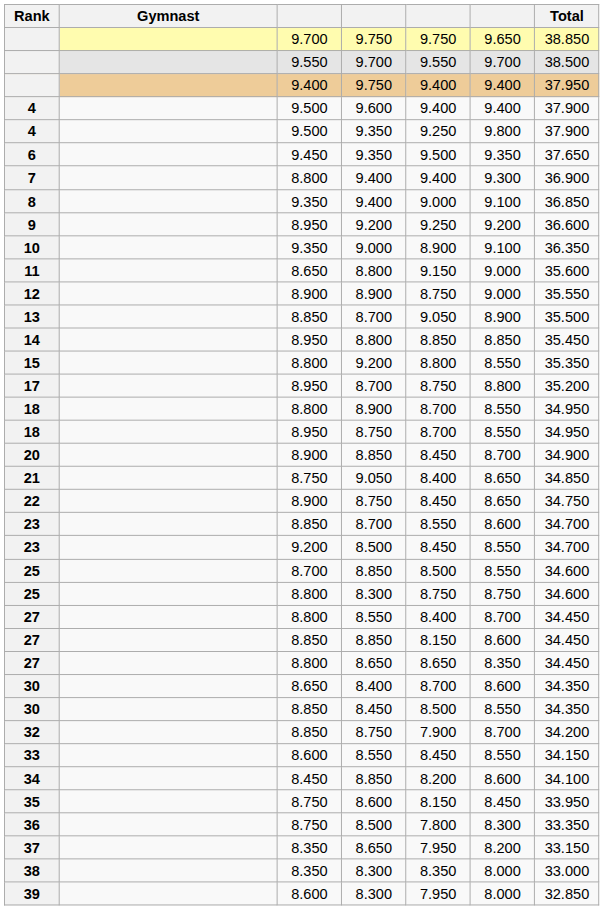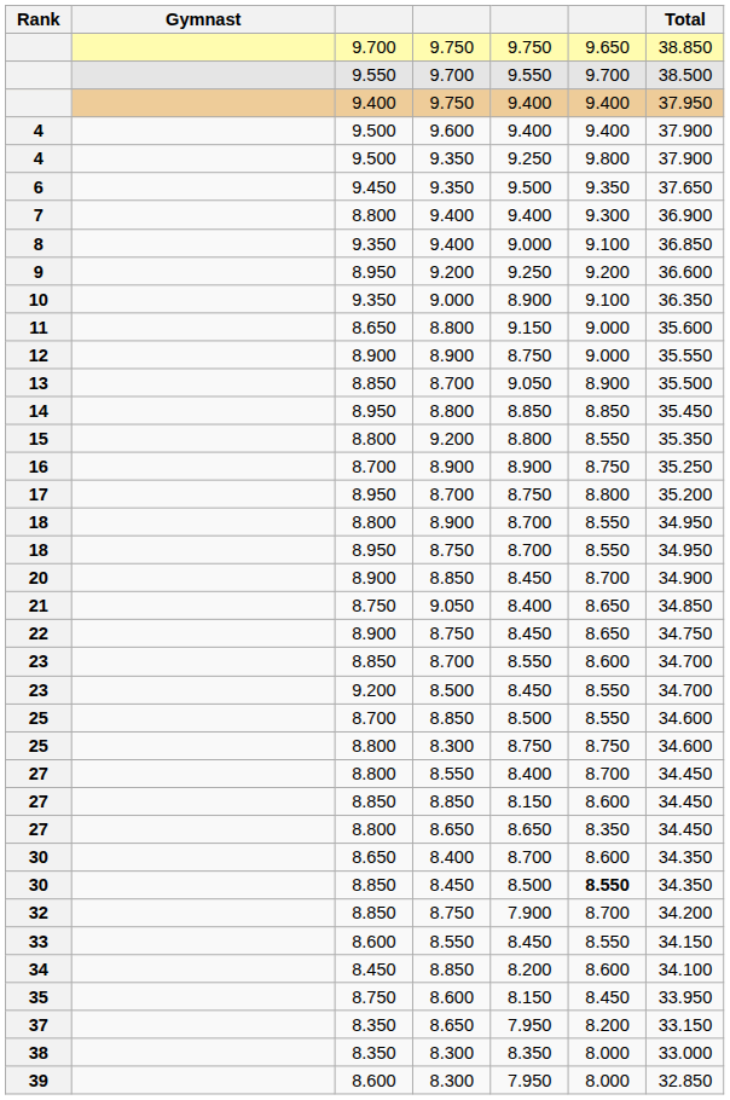 <table class="wikitable sortable" style="text-align:center; font-size:95%">
 <tr>
 <th scope="col" style="width:50px;">Rank</th>
 <th scope="col" style="width:220px;">Gymnast</th>
 <th scope="col" style="width:60px;"></th>
 <th scope="col" style="width:60px;"></th>
 <th scope="col" style="width:60px;"></th>
 <th scope="col" style="width:60px;"></th>
 <th scope="col" style="width:60px;">Total</th>
 </tr>
 <tr style="background:#fffcaf;">
 <th scope=row style="text-align:center"></th>
 <td align=left></td>
 <td>9.700</td>
 <td>9.750</td>
 <td>9.750</td>
 <td>9.650</td>
 <td>38.850</td>
 </tr>
 <tr style="background:#e5e5e5;">
 <th scope=row style="text-align:center"></th>
 <td align=left></td>
 <td>9.550</td>
 <td>9.700</td>
 <td>9.550</td>
 <td>9.700</td>
 <td>38.500</td>
 </tr>
 <tr style="background:#ec9;">
 <th scope=row style="text-align:center"></th>
 <td align=left></td>
 <td>9.400</td>
 <td>9.750</td>
 <td>9.400</td>
 <td>9.400</td>
 <td>37.950</td>
 </tr>
 <tr>
 <th scope=row style="text-align:center">4</th>
 <td align=left></td>
 <td>9.500</td>
 <td>9.600</td>
 <td>9.400</td>
 <td>9.400</td>
 <td>37.900</td>
 </tr>
 <tr>
 <th scope=row style="text-align:center">4</th>
 <td align=left></td>
 <td>9.500</td>
 <td>9.350</td>
 <td>9.250</td>
 <td>9.800</td>
 <td>37.900</td>
 </tr>
 <tr>
 <th scope=row style="text-align:center">6</th>
 <td align=left></td>
 <td>9.450</td>
 <td>9.350</td>
 <td>9.500</td>
 <td>9.350</td>
 <td>37.650</td>
 </tr>
 <tr>
 <th scope=row style="text-align:center">7</th>
 <td align=left></td>
 <td>8.800</td>
 <td>9.400</td>
 <td>9.400</td>
 <td>9.300</td>
 <td>36.900</td>
 </tr>
 <tr>
 <th scope=row style="text-align:center">8</th>
 <td align=left></td>
 <td>9.350</td>
 <td>9.400</td>
 <td>9.000</td>
 <td>9.100</td>
 <td>36.850</td>
 </tr>
 <tr>
 <th scope=row style="text-align:center">9</th>
 <td align=left></td>
 <td>8.950</td>
 <td>9.200</td>
 <td>9.250</td>
 <td>9.200</td>
 <td>36.600</td>
 </tr>
 <tr>
 <th scope=row style="text-align:center">10</th>
 <td align=left></td>
 <td>9.350</td>
 <td>9.000</td>
 <td>8.900</td>
 <td>9.100</td>
 <td>36.350</td>
 </tr>
 <tr>
 <th scope=row style="text-align:center">11</th>
 <td align=left></td>
 <td>8.650</td>
 <td>8.800</td>
 <td>9.150</td>
 <td>9.000</td>
 <td>35.600</td>
 </tr>
 <tr>
 <th scope=row style="text-align:center">12</th>
 <td align=left></td>
 <td>8.900</td>
 <td>8.900</td>
 <td>8.750</td>
 <td>9.000</td>
 <td>35.550</td>
 </tr>
 <tr>
 <th scope=row style="text-align:center">13</th>
 <td align=left></td>
 <td>8.850</td>
 <td>8.700</td>
 <td>9.050</td>
 <td>8.900</td>
 <td>35.500</td>
 </tr>
 <tr>
 <th scope=row style="text-align:center">14</th>
 <td align=left></td>
 <td>8.950</td>
 <td>8.800</td>
 <td>8.850</td>
 <td>8.850</td>
 <td>35.450</td>
 </tr>
 <tr>
 <th scope=row style="text-align:center">15</th>
 <td align=left></td>
 <td>8.800</td>
 <td>9.200</td>
 <td>8.800</td>
 <td>8.550</td>
 <td>35.350</td>
 </tr>
 <tr>
+<th scope=row style="text-align:center">16</th>
+<td align=left></td>
+<td>8.700</td>
+<td>8.900</td>
+<td>8.900</td>
+<td>8.750</td>
+<td>35.250</td>
+</tr>
+<tr>
 <th scope=row style="text-align:center">17</th>
 <td align=left></td>
 <td>8.950</td>
 <td>8.700</td>
 <td>8.750</td>
 <td>8.800</td>
 <td>35.200</td>
 </tr>
 <tr>
 <th scope=row style="text-align:center">18</th>
 <td align=left></td>
 <td>8.800</td>
 <td>8.900</td>
 <td>8.700</td>
 <td>8.550</td>
 <td>34.950</td>
 </tr>
 <tr>
 <th scope=row style="text-align:center">18</th>
 <td align=left></td>
 <td>8.950</td>
 <td>8.750</td>
 <td>8.700</td>
 <td>8.550</td>
 <td>34.950</td>
 </tr>
 <tr>
 <th scope=row style="text-align:center">20</th>
 <td align=left></td>
 <td>8.900</td>
 <td>8.850</td>
 <td>8.450</td>
 <td>8.700</td>
 <td>34.900</td>
 </tr>
 <tr>
 <th scope=row style="text-align:center">21</th>
 <td align=left></td>
 <td>8.750</td>
 <td>9.050</td>
 <td>8.400</td>
 <td>8.650</td>
 <td>34.850</td>
 </tr>
 <tr>
 <th scope=row style="text-align:center">22</th>
 <td align=left></td>
 <td>8.900</td>
 <td>8.750</td>
 <td>8.450</td>
 <td>8.650</td>
 <td>34.750</td>
 </tr>
 <tr>
 <th scope=row style="text-align:center">23</th>
 <td align=left></td>
 <td>8.850</td>
 <td>8.700</td>
 <td>8.550</td>
 <td>8.600</td>
 <td>34.700</td>
 </tr>
 <tr>
 <th scope=row style="text-align:center">23</th>
 <td align=left></td>
 <td>9.200</td>
 <td>8.500</td>
 <td>8.450</td>
 <td>8.550</td>
 <td>34.700</td>
 </tr>
 <tr>
 <th scope=row style="text-align:center">25</th>
 <td align=left></td>
 <td>8.700</td>
 <td>8.850</td>
 <td>8.500</td>
 <td>8.550</td>
 <td>34.600</td>
 </tr>
 <tr>
 <th scope=row style="text-align:center">25</th>
 <td align=left></td>
 <td>8.800</td>
 <td>8.300</td>
 <td>8.750</td>
 <td>8.750</td>
 <td>34.600</td>
 </tr>
 <tr>
 <th scope=row style="text-align:center">27</th>
 <td align=left></td>
 <td>8.800</td>
 <td>8.550</td>
 <td>8.400</td>
 <td>8.700</td>
 <td>34.450</td>
 </tr>
 <tr>
 <th scope=row style="text-align:center">27</th>
 <td align=left></td>
 <td>8.850</td>
 <td>8.850</td>
 <td>8.150</td>
 <td>8.600</td>
 <td>34.450</td>
 </tr>
 <tr>
 <th scope=row style="text-align:center">27</th>
 <td align=left></td>
 <td>8.800</td>
 <td>8.650</td>
 <td>8.650</td>
 <td>8.350</td>
 <td>34.450</td>
 </tr>
 <tr>
 <th scope=row style="text-align:center">30</th>
 <td align=left></td>
 <td>8.650</td>
 <td>8.400</td>
 <td>8.700</td>
 <td>8.600</td>
 <td>34.350</td>
 </tr>
 <tr>
 <th scope=row style="text-align:center">30</th>
 <td align=left></td>
 <td>8.850</td>
 <td>8.450</td>
 <td>8.500</td>
-<td>8.550</td>
+<td><strong>8.550</strong></td>
 <td>34.350</td>
 </tr>
 <tr>
 <th scope=row style="text-align:center">32</th>
 <td align=left></td>
 <td>8.850</td>
 <td>8.750</td>
 <td>7.900</td>
 <td>8.700</td>
 <td>34.200</td>
 </tr>
 <tr>
 <th scope=row style="text-align:center">33</th>
 <td align=left></td>
 <td>8.600</td>
 <td>8.550</td>
 <td>8.450</td>
 <td>8.550</td>
 <td>34.150</td>
 </tr>
 <tr>
 <th scope=row style="text-align:center">34</th>
 <td align=left></td>
 <td>8.450</td>
 <td>8.850</td>
 <td>8.200</td>
 <td>8.600</td>
 <td>34.100</td>
 </tr>
 <tr>
 <th scope=row style="text-align:center">35</th>
 <td align=left></td>
 <td>8.750</td>
 <td>8.600</td>
 <td>8.150</td>
 <td>8.450</td>
 <td>33.950</td>
 </tr>
 <tr>
-<th scope=row style="text-align:center">36</th>
-<td align=left></td>
-<td>8.750</td>
-<td>8.500</td>
-<td>7.800</td>
-<td>8.300</td>
-<td>33.350</td>
-</tr>
-<tr>
 <th scope=row style="text-align:center">37</th>
 <td align=left></td>
 <td>8.350</td>
 <td>8.650</td>
 <td>7.950</td>
 <td>8.200</td>
 <td>33.150</td>
 </tr>
 <tr>
 <th scope=row style="text-align:center">38</th>
 <td align=left></td>
 <td>8.350</td>
 <td>8.300</td>
 <td>8.350</td>
 <td>8.000</td>
 <td>33.000</td>
 </tr>
 <tr>
 <th scope=row style="text-align:center">39</th>
 <td align=left></td>
 <td>8.600</td>
 <td>8.300</td>
 <td>7.950</td>
 <td>8.000</td>
 <td>32.850</td>
 </tr>
 </table>
